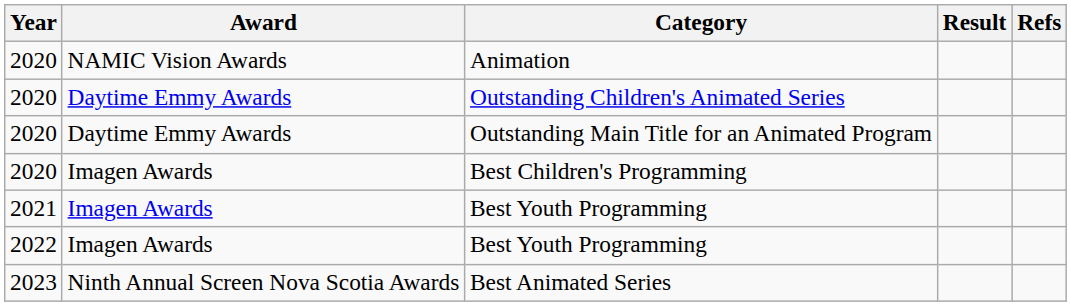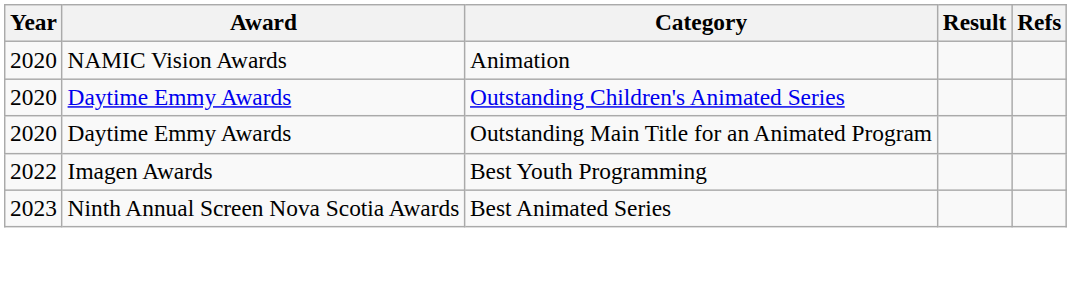 <table class="wikitable">
 <tr>
 <th>Year</th>
 <th>Award</th>
 <th>Category</th>
 <th>Result</th>
 <th>Refs</th>
 </tr>
 <tr>
 <td>2020</td>
 <td>NAMIC Vision Awards</td>
 <td>Animation</td>
 <td></td>
 <td style="text-align:center;"></td>
 </tr>
 <tr>
 <td>2020</td>
 <td><a href='#'>Daytime Emmy Awards</a></td>
 <td><a href='#'>Outstanding Children's Animated Series</a></td>
 <td></td>
 <td style="text-align:center;"></td>
 </tr>
 <tr>
 <td>2020</td>
 <td>Daytime Emmy Awards</td>
 <td>Outstanding Main Title for an Animated Program</td>
 <td></td>
 <td style="text-align:center;"></td>
 </tr>
 <tr>
-<td>2020</td>
-<td>Imagen Awards</td>
-<td>Best Children's Programming</td>
-<td></td>
-<td style="text-align:center;"></td>
-</tr>
-<tr>
-<td>2021</td>
-<td><a href='#'>Imagen Awards</a></td>
-<td>Best Youth Programming</td>
-<td></td>
-<td style="text-align:center;"></td>
-</tr>
-<tr>
 <td>2022</td>
 <td>Imagen Awards</td>
 <td>Best Youth Programming</td>
 <td></td>
 <td style="text-align:center;"></td>
 </tr>
 <tr>
 <td>2023</td>
 <td>Ninth Annual Screen Nova Scotia Awards</td>
 <td>Best Animated Series</td>
 <td></td>
 <td></td>
 </tr>
 </table>
